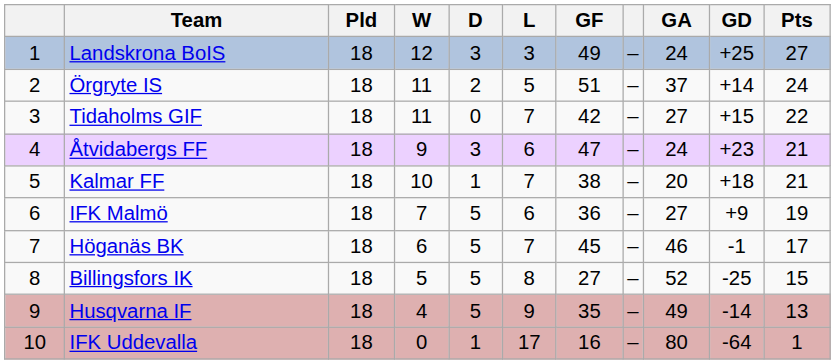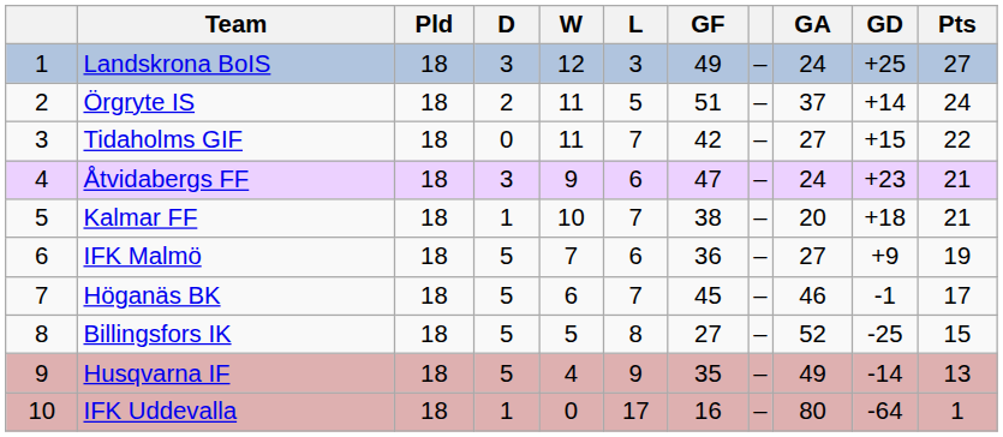 <table class="wikitable" style="text-align: center;">
 <tr>
 <th style="width: 40px;"></th>
 <th style="width: 200px;">Team</th>
 <th style="width: 45px;">Pld</th>
+<th style="width: 35px;">D</th>
 <th style="width: 35px;">W</th>
-<th style="width: 35px;">D</th>
 <th style="width: 35px;">L</th>
 <th style="width: 45px;">GF</th>
 <th></th>
 <th style="width: 45px;">GA</th>
 <th style="width: 35px;">GD</th>
 <th style="width: 45px;">Pts</th>
 </tr>
 <tr style="background: #b0c4de">
 <td>1</td>
 <td style="text-align: left;"><a href='#'>Landskrona BoIS</a></td>
 <td>18</td>
+<td>3</td>
 <td>12</td>
-<td>3</td>
 <td>3</td>
 <td>49</td>
 <td>–</td>
 <td>24</td>
 <td>+25</td>
 <td>27</td>
 </tr>
 <tr>
 <td>2</td>
 <td style="text-align: left;"><a href='#'>Örgryte IS</a></td>
 <td>18</td>
+<td>2</td>
 <td>11</td>
-<td>2</td>
 <td>5</td>
 <td>51</td>
 <td>–</td>
 <td>37</td>
 <td>+14</td>
 <td>24</td>
 </tr>
 <tr>
 <td>3</td>
 <td style="text-align: left;"><a href='#'>Tidaholms GIF</a></td>
 <td>18</td>
+<td>0</td>
 <td>11</td>
-<td>0</td>
 <td>7</td>
 <td>42</td>
 <td>–</td>
 <td>27</td>
 <td>+15</td>
 <td>22</td>
 </tr>
 <tr style="background: #ecd1ff">
 <td>4</td>
 <td style="text-align: left;"><a href='#'>Åtvidabergs FF</a></td>
 <td>18</td>
+<td>3</td>
 <td>9</td>
-<td>3</td>
 <td>6</td>
 <td>47</td>
 <td>–</td>
 <td>24</td>
 <td>+23</td>
 <td>21</td>
 </tr>
 <tr>
 <td>5</td>
 <td style="text-align: left;"><a href='#'>Kalmar FF</a></td>
 <td>18</td>
+<td>1</td>
 <td>10</td>
-<td>1</td>
 <td>7</td>
 <td>38</td>
 <td>–</td>
 <td>20</td>
 <td>+18</td>
 <td>21</td>
 </tr>
 <tr>
 <td>6</td>
 <td style="text-align: left;"><a href='#'>IFK Malmö</a></td>
 <td>18</td>
+<td>5</td>
 <td>7</td>
-<td>5</td>
 <td>6</td>
 <td>36</td>
 <td>–</td>
 <td>27</td>
 <td>+9</td>
 <td>19</td>
 </tr>
 <tr>
 <td>7</td>
 <td style="text-align: left;"><a href='#'>Höganäs BK</a></td>
 <td>18</td>
+<td>5</td>
 <td>6</td>
-<td>5</td>
 <td>7</td>
 <td>45</td>
 <td>–</td>
 <td>46</td>
 <td>-1</td>
 <td>17</td>
 </tr>
 <tr>
 <td>8</td>
 <td style="text-align: left;"><a href='#'>Billingsfors IK</a></td>
 <td>18</td>
 <td>5</td>
 <td>5</td>
 <td>8</td>
 <td>27</td>
 <td>–</td>
 <td>52</td>
 <td>-25</td>
 <td>15</td>
 </tr>
 <tr style="background: #deb0b0">
 <td>9</td>
 <td style="text-align: left;"><a href='#'>Husqvarna IF</a></td>
 <td>18</td>
+<td>5</td>
 <td>4</td>
-<td>5</td>
 <td>9</td>
 <td>35</td>
 <td>–</td>
 <td>49</td>
 <td>-14</td>
 <td>13</td>
 </tr>
 <tr style="background: #deb0b0">
 <td>10</td>
 <td style="text-align: left;"><a href='#'>IFK Uddevalla</a></td>
 <td>18</td>
+<td>1</td>
 <td>0</td>
-<td>1</td>
 <td>17</td>
 <td>16</td>
 <td>–</td>
 <td>80</td>
 <td>-64</td>
 <td>1</td>
 </tr>
 </table>
